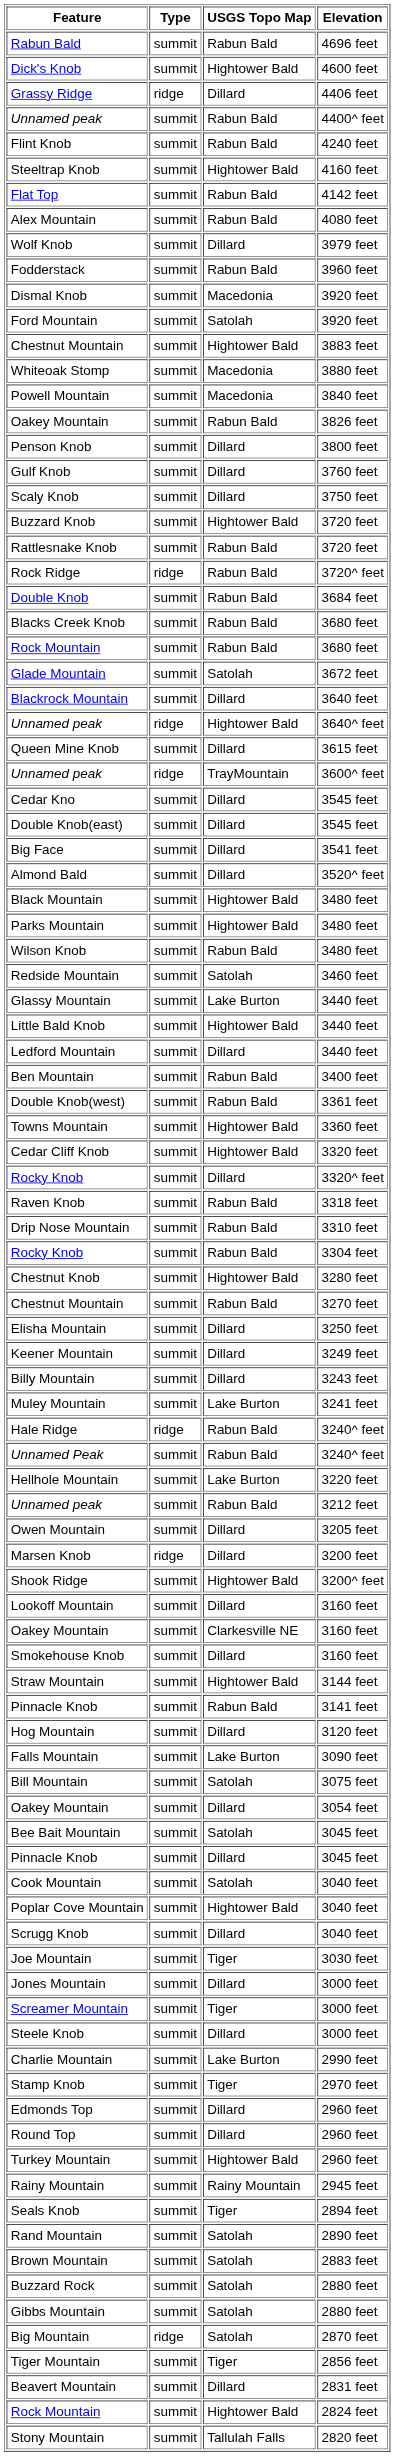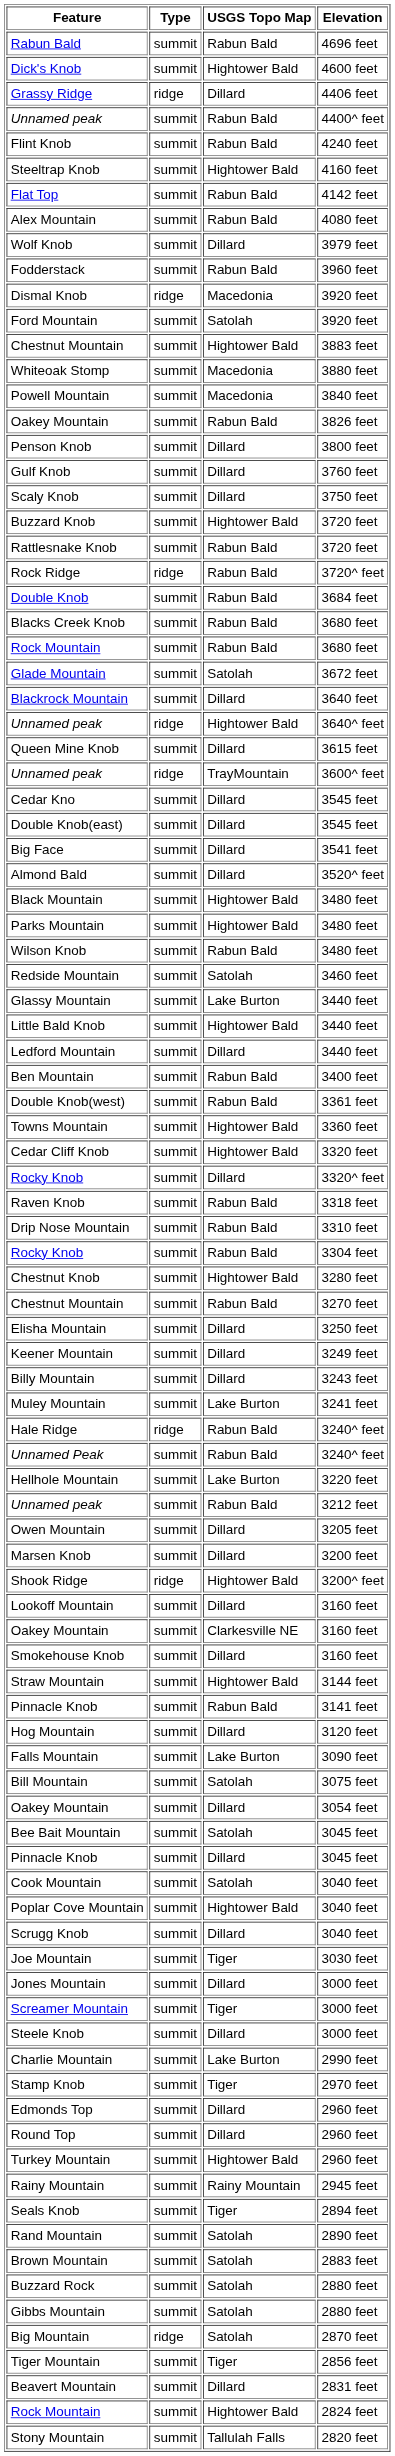 <table border="1" cellpadding="4">
 <tr>
 <th>Feature</th>
 <th>Type</th>
 <th>USGS Topo Map</th>
 <th>Elevation</th>
 </tr>
 <tr>
 <td><a href='#'>Rabun Bald</a></td>
 <td>summit</td>
 <td>Rabun Bald</td>
 <td>4696 feet</td>
 </tr>
 <tr>
 <td><a href='#'>Dick's Knob</a></td>
 <td>summit</td>
 <td>Hightower Bald</td>
 <td>4600 feet</td>
 </tr>
 <tr>
 <td><a href='#'>Grassy Ridge</a></td>
 <td>ridge</td>
 <td>Dillard</td>
 <td>4406 feet</td>
 </tr>
 <tr>
 <td><em>Unnamed peak</em></td>
 <td>summit</td>
 <td>Rabun Bald</td>
 <td>4400^ feet</td>
 </tr>
 <tr>
 <td>Flint Knob</td>
 <td>summit</td>
 <td>Rabun Bald</td>
 <td>4240 feet</td>
 </tr>
 <tr>
 <td>Steeltrap Knob</td>
 <td>summit</td>
 <td>Hightower Bald</td>
 <td>4160 feet</td>
 </tr>
 <tr>
 <td><a href='#'>Flat Top</a></td>
 <td>summit</td>
 <td>Rabun Bald</td>
 <td>4142 feet</td>
 </tr>
 <tr>
 <td>Alex Mountain</td>
 <td>summit</td>
 <td>Rabun Bald</td>
 <td>4080 feet</td>
 </tr>
 <tr>
 <td>Wolf Knob</td>
 <td>summit</td>
 <td>Dillard</td>
 <td>3979 feet</td>
 </tr>
 <tr>
 <td>Fodderstack</td>
 <td>summit</td>
 <td>Rabun Bald</td>
 <td>3960 feet</td>
 </tr>
 <tr>
 <td>Dismal Knob</td>
-<td>summit</td>
+<td>ridge</td>
 <td>Macedonia</td>
 <td>3920 feet</td>
 </tr>
 <tr>
 <td>Ford Mountain</td>
 <td>summit</td>
 <td>Satolah</td>
 <td>3920 feet</td>
 </tr>
 <tr>
 <td>Chestnut Mountain</td>
 <td>summit</td>
 <td>Hightower Bald</td>
 <td>3883 feet</td>
 </tr>
 <tr>
 <td>Whiteoak Stomp</td>
 <td>summit</td>
 <td>Macedonia</td>
 <td>3880 feet</td>
 </tr>
 <tr>
 <td>Powell Mountain</td>
 <td>summit</td>
 <td>Macedonia</td>
 <td>3840 feet</td>
 </tr>
 <tr>
 <td>Oakey Mountain</td>
 <td>summit</td>
 <td>Rabun Bald</td>
 <td>3826 feet</td>
 </tr>
 <tr>
 <td>Penson Knob</td>
 <td>summit</td>
 <td>Dillard</td>
 <td>3800 feet</td>
 </tr>
 <tr>
 <td>Gulf Knob</td>
 <td>summit</td>
 <td>Dillard</td>
 <td>3760 feet</td>
 </tr>
 <tr>
 <td>Scaly Knob</td>
 <td>summit</td>
 <td>Dillard</td>
 <td>3750 feet</td>
 </tr>
 <tr>
 <td>Buzzard Knob</td>
 <td>summit</td>
 <td>Hightower Bald</td>
 <td>3720 feet</td>
 </tr>
 <tr>
 <td>Rattlesnake Knob</td>
 <td>summit</td>
 <td>Rabun Bald</td>
 <td>3720 feet</td>
 </tr>
 <tr>
 <td>Rock Ridge</td>
 <td>ridge</td>
 <td>Rabun Bald</td>
 <td>3720^ feet</td>
 </tr>
 <tr>
 <td><a href='#'>Double Knob</a></td>
 <td>summit</td>
 <td>Rabun Bald</td>
 <td>3684 feet</td>
 </tr>
 <tr>
 <td>Blacks Creek Knob</td>
 <td>summit</td>
 <td>Rabun Bald</td>
 <td>3680 feet</td>
 </tr>
 <tr>
 <td><a href='#'>Rock Mountain</a></td>
 <td>summit</td>
 <td>Rabun Bald</td>
 <td>3680 feet</td>
 </tr>
 <tr>
 <td><a href='#'>Glade Mountain</a></td>
 <td>summit</td>
 <td>Satolah</td>
 <td>3672 feet</td>
 </tr>
 <tr>
 <td><a href='#'>Blackrock Mountain</a></td>
 <td>summit</td>
 <td>Dillard</td>
 <td>3640 feet</td>
 </tr>
 <tr>
 <td><em>Unnamed peak</em></td>
 <td>ridge</td>
 <td>Hightower Bald</td>
 <td>3640^ feet</td>
 </tr>
 <tr>
 <td>Queen Mine Knob</td>
 <td>summit</td>
 <td>Dillard</td>
 <td>3615 feet</td>
 </tr>
 <tr>
 <td><em>Unnamed peak</em></td>
 <td>ridge</td>
 <td>TrayMountain</td>
 <td>3600^ feet</td>
 </tr>
 <tr>
 <td>Cedar Kno</td>
 <td>summit</td>
 <td>Dillard</td>
 <td>3545 feet</td>
 </tr>
 <tr>
 <td>Double Knob(east)</td>
 <td>summit</td>
 <td>Dillard</td>
 <td>3545 feet</td>
 </tr>
 <tr>
 <td>Big Face</td>
 <td>summit</td>
 <td>Dillard</td>
 <td>3541 feet</td>
 </tr>
 <tr>
 <td>Almond Bald</td>
 <td>summit</td>
 <td>Dillard</td>
 <td>3520^ feet</td>
 </tr>
 <tr>
 <td>Black Mountain</td>
 <td>summit</td>
 <td>Hightower Bald</td>
 <td>3480 feet</td>
 </tr>
 <tr>
 <td>Parks Mountain</td>
 <td>summit</td>
 <td>Hightower Bald</td>
 <td>3480 feet</td>
 </tr>
 <tr>
 <td>Wilson Knob</td>
 <td>summit</td>
 <td>Rabun Bald</td>
 <td>3480 feet</td>
 </tr>
 <tr>
 <td>Redside Mountain</td>
 <td>summit</td>
 <td>Satolah</td>
 <td>3460 feet</td>
 </tr>
 <tr>
 <td>Glassy Mountain</td>
 <td>summit</td>
 <td>Lake Burton</td>
 <td>3440 feet</td>
 </tr>
 <tr>
 <td>Little Bald Knob</td>
 <td>summit</td>
 <td>Hightower Bald</td>
 <td>3440 feet</td>
 </tr>
 <tr>
 <td>Ledford Mountain</td>
 <td>summit</td>
 <td>Dillard</td>
 <td>3440 feet</td>
 </tr>
 <tr>
 <td>Ben Mountain</td>
 <td>summit</td>
 <td>Rabun Bald</td>
 <td>3400 feet</td>
 </tr>
 <tr>
 <td>Double Knob(west)</td>
 <td>summit</td>
 <td>Rabun Bald</td>
 <td>3361 feet</td>
 </tr>
 <tr>
 <td>Towns Mountain</td>
 <td>summit</td>
 <td>Hightower Bald</td>
 <td>3360 feet</td>
 </tr>
 <tr>
 <td>Cedar Cliff Knob</td>
 <td>summit</td>
 <td>Hightower Bald</td>
 <td>3320 feet</td>
 </tr>
 <tr>
 <td><a href='#'>Rocky Knob</a></td>
 <td>summit</td>
 <td>Dillard</td>
 <td>3320^ feet</td>
 </tr>
 <tr>
 <td>Raven Knob</td>
 <td>summit</td>
 <td>Rabun Bald</td>
 <td>3318 feet</td>
 </tr>
 <tr>
 <td>Drip Nose Mountain</td>
 <td>summit</td>
 <td>Rabun Bald</td>
 <td>3310 feet</td>
 </tr>
 <tr>
 <td><a href='#'>Rocky Knob</a></td>
 <td>summit</td>
 <td>Rabun Bald</td>
 <td>3304 feet</td>
 </tr>
 <tr>
 <td>Chestnut Knob</td>
 <td>summit</td>
 <td>Hightower Bald</td>
 <td>3280 feet</td>
 </tr>
 <tr>
 <td>Chestnut Mountain</td>
 <td>summit</td>
 <td>Rabun Bald</td>
 <td>3270 feet</td>
 </tr>
 <tr>
 <td>Elisha Mountain</td>
 <td>summit</td>
 <td>Dillard</td>
 <td>3250 feet</td>
 </tr>
 <tr>
 <td>Keener Mountain</td>
 <td>summit</td>
 <td>Dillard</td>
 <td>3249 feet</td>
 </tr>
 <tr>
 <td>Billy Mountain</td>
 <td>summit</td>
 <td>Dillard</td>
 <td>3243 feet</td>
 </tr>
 <tr>
 <td>Muley Mountain</td>
 <td>summit</td>
 <td>Lake Burton</td>
 <td>3241 feet</td>
 </tr>
 <tr>
 <td>Hale Ridge</td>
 <td>ridge</td>
 <td>Rabun Bald</td>
 <td>3240^ feet</td>
 </tr>
 <tr>
 <td><em>Unnamed Peak</em></td>
 <td>summit</td>
 <td>Rabun Bald</td>
 <td>3240^ feet</td>
 </tr>
 <tr>
 <td>Hellhole Mountain</td>
 <td>summit</td>
 <td>Lake Burton</td>
 <td>3220 feet</td>
 </tr>
 <tr>
 <td><em>Unnamed peak</em></td>
 <td>summit</td>
 <td>Rabun Bald</td>
 <td>3212 feet</td>
 </tr>
 <tr>
 <td>Owen Mountain</td>
 <td>summit</td>
 <td>Dillard</td>
 <td>3205 feet</td>
 </tr>
 <tr>
 <td>Marsen Knob</td>
-<td>ridge</td>
+<td>summit</td>
 <td>Dillard</td>
 <td>3200 feet</td>
 </tr>
 <tr>
 <td>Shook Ridge</td>
-<td>summit</td>
+<td>ridge</td>
 <td>Hightower Bald</td>
 <td>3200^ feet</td>
 </tr>
 <tr>
 <td>Lookoff Mountain</td>
 <td>summit</td>
 <td>Dillard</td>
 <td>3160 feet</td>
 </tr>
 <tr>
 <td>Oakey Mountain</td>
 <td>summit</td>
 <td>Clarkesville NE</td>
 <td>3160 feet</td>
 </tr>
 <tr>
 <td>Smokehouse Knob</td>
 <td>summit</td>
 <td>Dillard</td>
 <td>3160 feet</td>
 </tr>
 <tr>
 <td>Straw Mountain</td>
 <td>summit</td>
 <td>Hightower Bald</td>
 <td>3144 feet</td>
 </tr>
 <tr>
 <td>Pinnacle Knob</td>
 <td>summit</td>
 <td>Rabun Bald</td>
 <td>3141 feet</td>
 </tr>
 <tr>
 <td>Hog Mountain</td>
 <td>summit</td>
 <td>Dillard</td>
 <td>3120 feet</td>
 </tr>
 <tr>
 <td>Falls Mountain</td>
 <td>summit</td>
 <td>Lake Burton</td>
 <td>3090 feet</td>
 </tr>
 <tr>
 <td>Bill Mountain</td>
 <td>summit</td>
 <td>Satolah</td>
 <td>3075 feet</td>
 </tr>
 <tr>
 <td>Oakey Mountain</td>
 <td>summit</td>
 <td>Dillard</td>
 <td>3054 feet</td>
 </tr>
 <tr>
 <td>Bee Bait Mountain</td>
 <td>summit</td>
 <td>Satolah</td>
 <td>3045 feet</td>
 </tr>
 <tr>
 <td>Pinnacle Knob</td>
 <td>summit</td>
 <td>Dillard</td>
 <td>3045 feet</td>
 </tr>
 <tr>
 <td>Cook Mountain</td>
 <td>summit</td>
 <td>Satolah</td>
 <td>3040 feet</td>
 </tr>
 <tr>
 <td>Poplar Cove Mountain</td>
 <td>summit</td>
 <td>Hightower Bald</td>
 <td>3040 feet</td>
 </tr>
 <tr>
 <td>Scrugg Knob</td>
 <td>summit</td>
 <td>Dillard</td>
 <td>3040 feet</td>
 </tr>
 <tr>
 <td>Joe Mountain</td>
 <td>summit</td>
 <td>Tiger</td>
 <td>3030 feet</td>
 </tr>
 <tr>
 <td>Jones Mountain</td>
 <td>summit</td>
 <td>Dillard</td>
 <td>3000 feet</td>
 </tr>
 <tr>
 <td><a href='#'>Screamer Mountain</a></td>
 <td>summit</td>
 <td>Tiger</td>
 <td>3000 feet</td>
 </tr>
 <tr>
 <td>Steele Knob</td>
 <td>summit</td>
 <td>Dillard</td>
 <td>3000 feet</td>
 </tr>
 <tr>
 <td>Charlie Mountain</td>
 <td>summit</td>
 <td>Lake Burton</td>
 <td>2990 feet</td>
 </tr>
 <tr>
 <td>Stamp Knob</td>
 <td>summit</td>
 <td>Tiger</td>
 <td>2970 feet</td>
 </tr>
 <tr>
 <td>Edmonds Top</td>
 <td>summit</td>
 <td>Dillard</td>
 <td>2960 feet</td>
 </tr>
 <tr>
 <td>Round Top</td>
 <td>summit</td>
 <td>Dillard</td>
 <td>2960 feet</td>
 </tr>
 <tr>
 <td>Turkey Mountain</td>
 <td>summit</td>
 <td>Hightower Bald</td>
 <td>2960 feet</td>
 </tr>
 <tr>
 <td>Rainy Mountain</td>
 <td>summit</td>
 <td>Rainy Mountain</td>
 <td>2945 feet</td>
 </tr>
 <tr>
 <td>Seals Knob</td>
 <td>summit</td>
 <td>Tiger</td>
 <td>2894 feet</td>
 </tr>
 <tr>
 <td>Rand Mountain</td>
 <td>summit</td>
 <td>Satolah</td>
 <td>2890 feet</td>
 </tr>
 <tr>
 <td>Brown Mountain</td>
 <td>summit</td>
 <td>Satolah</td>
 <td>2883 feet</td>
 </tr>
 <tr>
 <td>Buzzard Rock</td>
 <td>summit</td>
 <td>Satolah</td>
 <td>2880 feet</td>
 </tr>
 <tr>
 <td>Gibbs Mountain</td>
 <td>summit</td>
 <td>Satolah</td>
 <td>2880 feet</td>
 </tr>
 <tr>
 <td>Big Mountain</td>
 <td>ridge</td>
 <td>Satolah</td>
 <td>2870 feet</td>
 </tr>
 <tr>
 <td>Tiger Mountain</td>
 <td>summit</td>
 <td>Tiger</td>
 <td>2856 feet</td>
 </tr>
 <tr>
 <td>Beavert Mountain</td>
 <td>summit</td>
 <td>Dillard</td>
 <td>2831 feet</td>
 </tr>
 <tr>
 <td><a href='#'>Rock Mountain</a></td>
 <td>summit</td>
 <td>Hightower Bald</td>
 <td>2824 feet</td>
 </tr>
 <tr>
 <td>Stony Mountain</td>
 <td>summit</td>
 <td>Tallulah Falls</td>
 <td>2820 feet</td>
 </tr>
 </table>
